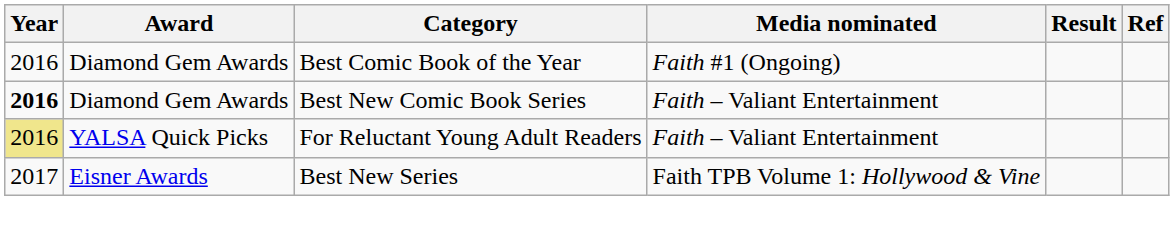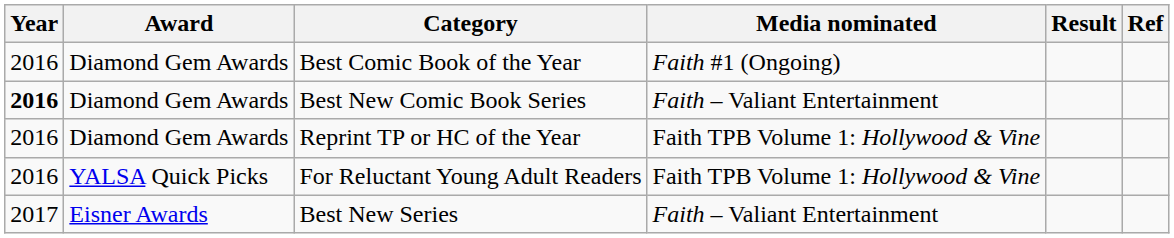 <table class="wikitable sortable">
 <tr>
 <th scope="col">Year</th>
 <th scope="col">Award</th>
 <th scope="col">Category</th>
 <th scope="col">Media nominated</th>
 <th scope="col">Result</th>
 <th scope="col">Ref</th>
 </tr>
 <tr>
 <td style="text-align: center;">2016</td>
 <td>Diamond Gem Awards</td>
 <td>Best Comic Book of the Year</td>
 <td><em>Faith</em> #1 (Ongoing)</td>
 <td></td>
 <td></td>
 </tr>
 <tr>
 <td style="text-align: center;"><strong>2016</strong></td>
 <td>Diamond Gem Awards</td>
 <td>Best New Comic Book Series</td>
 <td><em>Faith</em> – Valiant Entertainment</td>
 <td></td>
 <td></td>
 </tr>
 <tr>
-<td style="background: khaki; text-align: center;">2016</td>
+<td style="text-align: center;">2016</td>
+<td>Diamond Gem Awards</td>
+<td>Reprint TP or HC of the Year</td>
+<td>Faith TPB Volume 1: <em>Hollywood & Vine</em></td>
+<td></td>
+<td></td>
+</tr>
+<tr>
+<td style="text-align: center;">2016</td>
 <td><a href='#'>YALSA</a> Quick Picks</td>
 <td>For Reluctant Young Adult Readers</td>
-<td><em>Faith</em> – Valiant Entertainment</td>
+<td>Faith TPB Volume 1: <em>Hollywood & Vine</em></td>
 <td></td>
 <td></td>
 </tr>
 <tr>
 <td style="text-align: center;">2017</td>
 <td><a href='#'>Eisner Awards</a></td>
 <td>Best New Series</td>
-<td>Faith TPB Volume 1: <em>Hollywood & Vine</em></td>
+<td><em>Faith</em> – Valiant Entertainment</td>
 <td></td>
 <td></td>
 </tr>
 </table>
